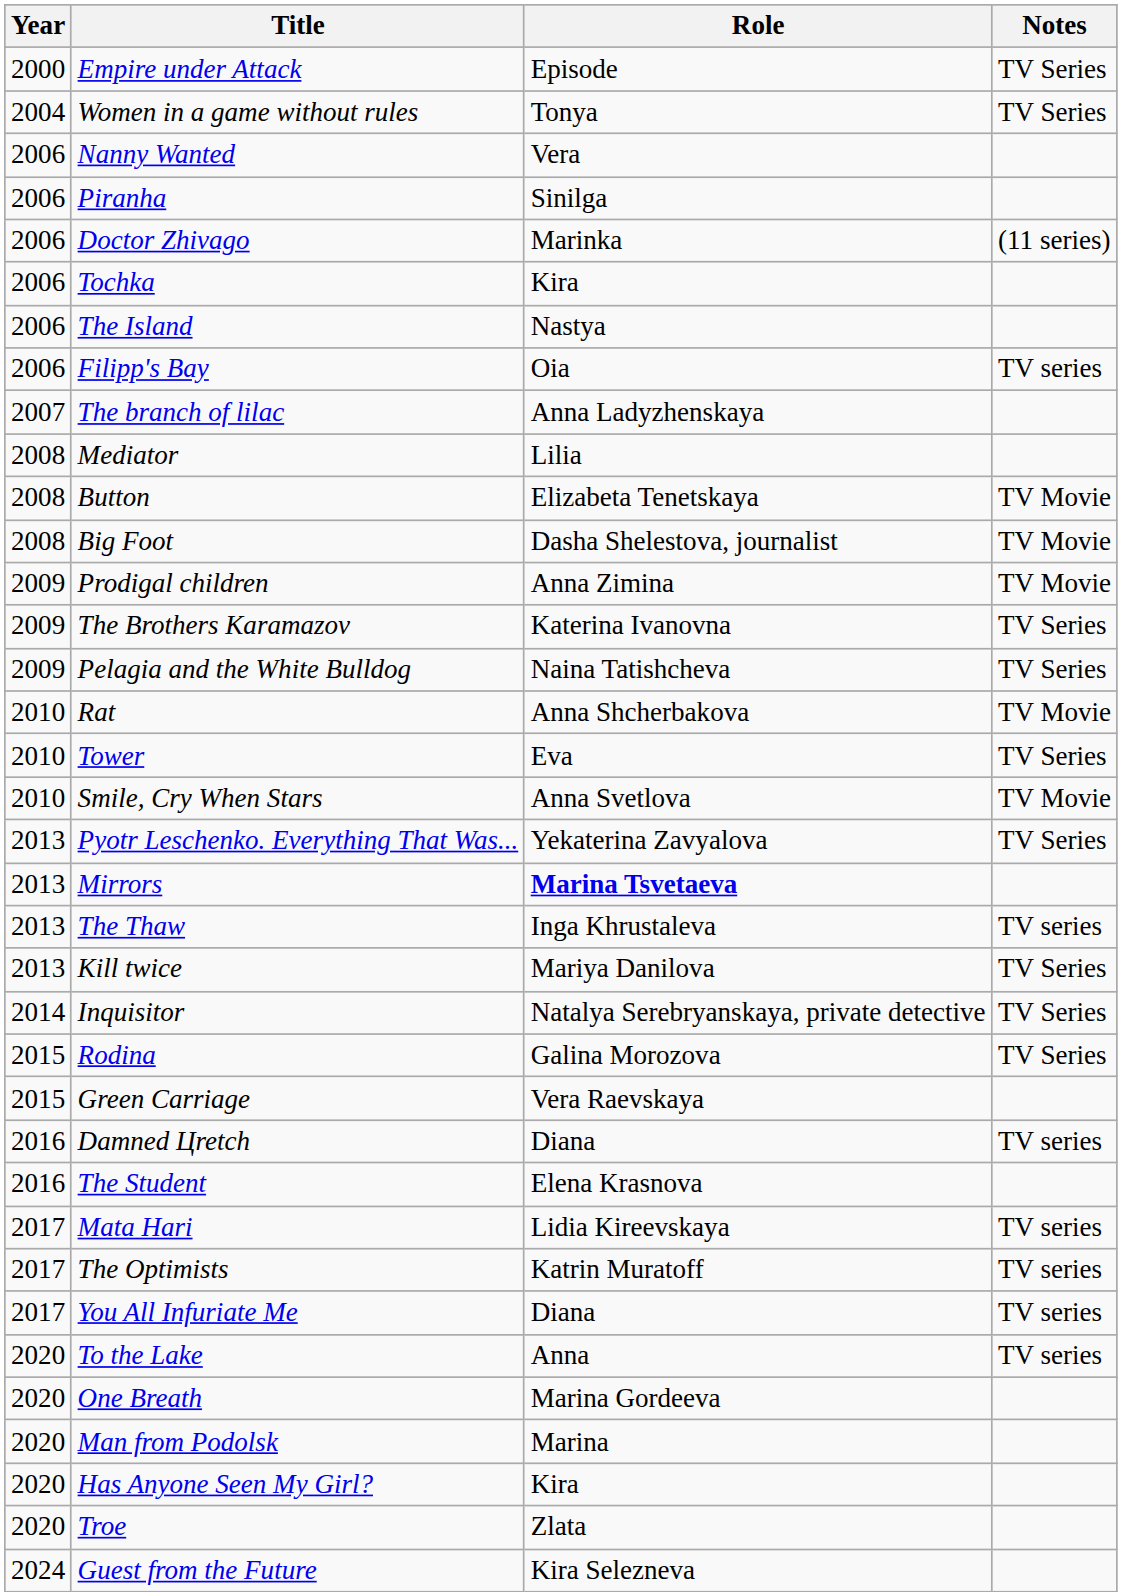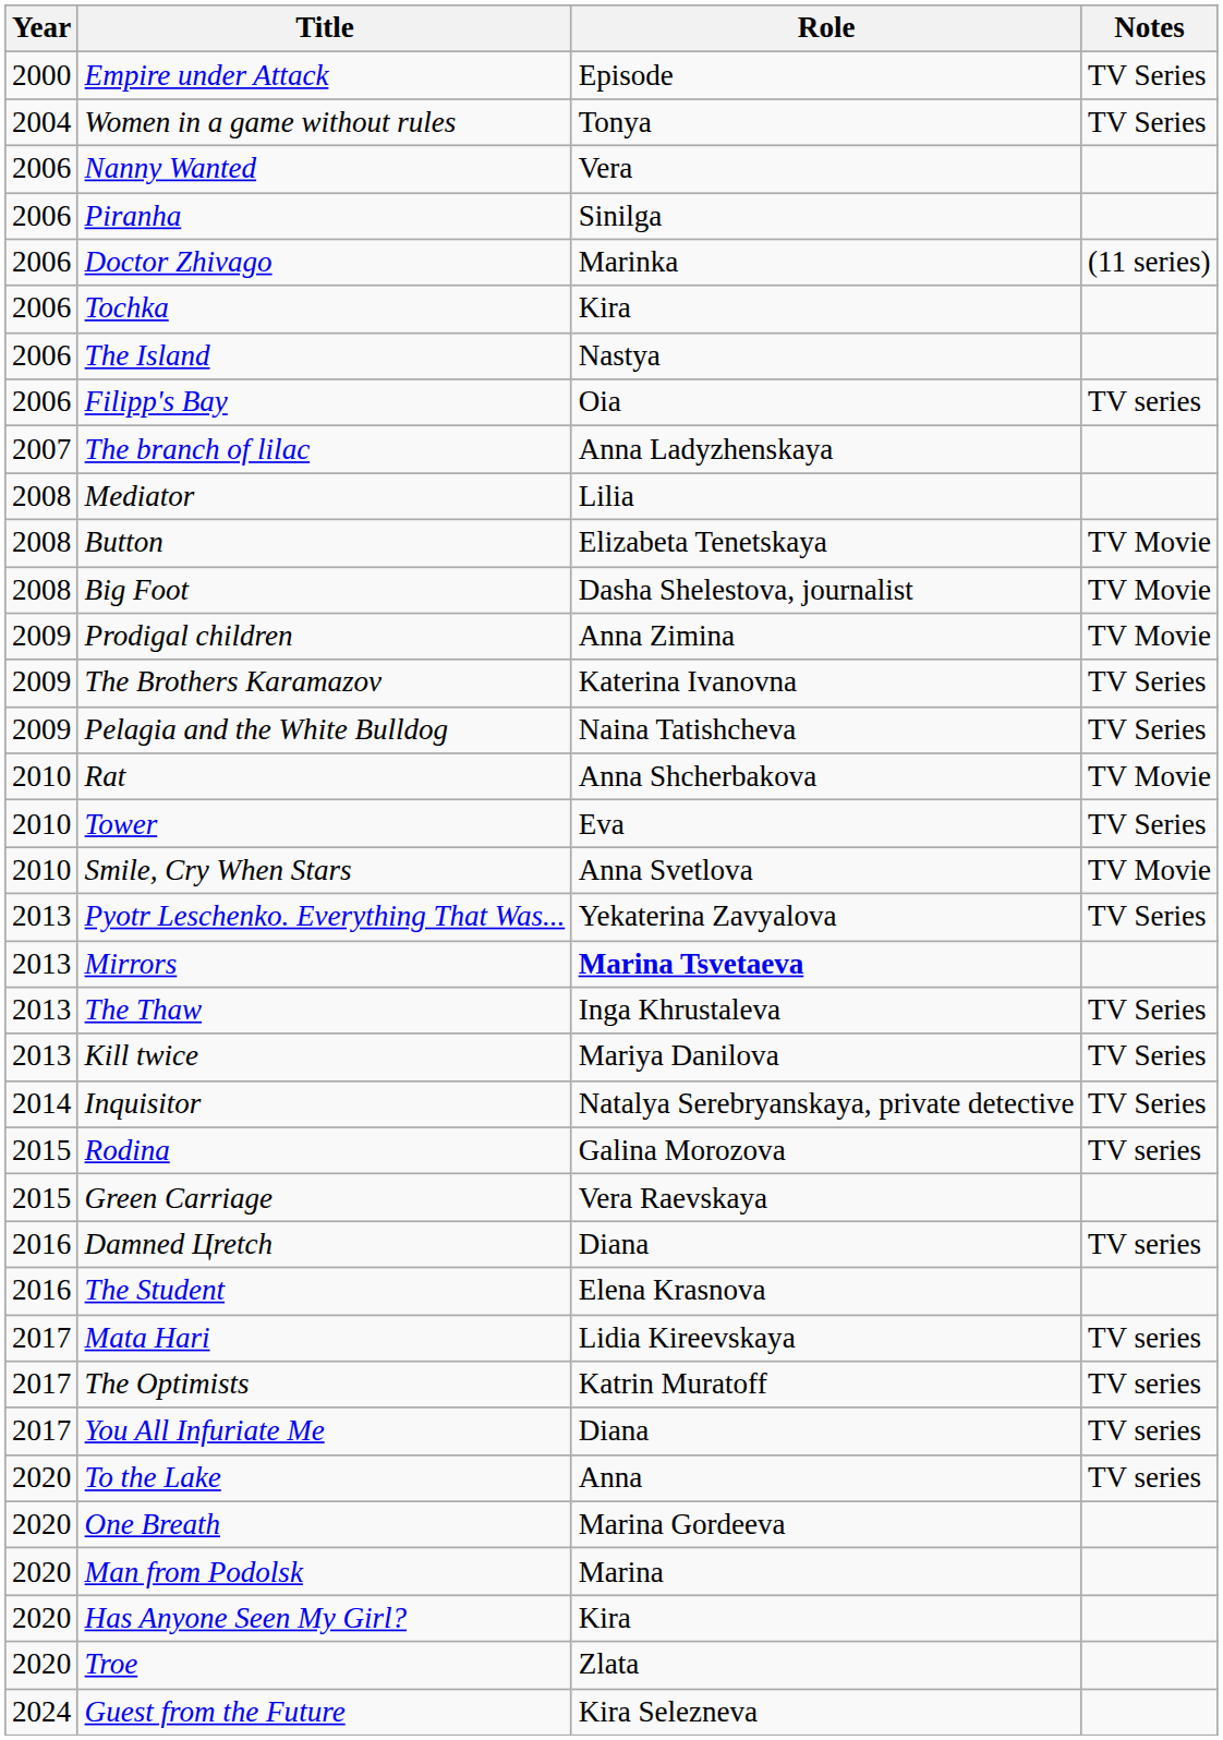 <table class="wikitable sortable">
 <tr>
 <th>Year</th>
 <th>Title</th>
 <th>Role</th>
 <th>Notes</th>
 </tr>
 <tr>
 <td>2000</td>
 <td><em><a href='#'>Empire under Attack</a></em></td>
 <td>Episode</td>
 <td>TV Series</td>
 </tr>
 <tr>
 <td>2004</td>
 <td><em>Women in a game without rules</em></td>
 <td>Tonya</td>
 <td>TV Series</td>
 </tr>
 <tr>
 <td>2006</td>
 <td><em><a href='#'>Nanny Wanted</a></em></td>
 <td>Vera</td>
 <td></td>
 </tr>
 <tr>
 <td>2006</td>
 <td><em><a href='#'>Piranha</a></em></td>
 <td>Sinilga</td>
 <td></td>
 </tr>
 <tr>
 <td>2006</td>
 <td><em><a href='#'>Doctor Zhivago</a></em></td>
 <td>Marinka</td>
 <td>(11 series)</td>
 </tr>
 <tr>
 <td>2006</td>
 <td><em><a href='#'>Tochka</a></em></td>
 <td>Kira</td>
 <td></td>
 </tr>
 <tr>
 <td>2006</td>
 <td><em><a href='#'>The Island</a></em></td>
 <td>Nastya</td>
 <td></td>
 </tr>
 <tr>
 <td>2006</td>
 <td><em><a href='#'>Filipp's Bay</a></em></td>
 <td>Oia</td>
 <td>TV series</td>
 </tr>
 <tr>
 <td>2007</td>
 <td><em><a href='#'>The branch of lilac</a></em></td>
 <td>Anna Ladyzhenskaya</td>
 <td></td>
 </tr>
 <tr>
 <td>2008</td>
 <td><em>Mediator</em></td>
 <td>Lilia</td>
 <td></td>
 </tr>
 <tr>
 <td>2008</td>
 <td><em>Button</em></td>
 <td>Elizabeta Tenetskaya</td>
 <td>TV Movie</td>
 </tr>
 <tr>
 <td>2008</td>
 <td><em>Big Foot</em></td>
 <td>Dasha Shelestova, journalist</td>
 <td>TV Movie</td>
 </tr>
 <tr>
 <td>2009</td>
 <td><em>Prodigal children</em></td>
 <td>Anna Zimina</td>
 <td>TV Movie</td>
 </tr>
 <tr>
 <td>2009</td>
 <td><em>The Brothers Karamazov</em></td>
 <td>Katerina Ivanovna</td>
 <td>TV Series</td>
 </tr>
 <tr>
 <td>2009</td>
 <td><em>Pelagia and the White Bulldog</em></td>
 <td>Naina Tatishcheva</td>
 <td>TV Series</td>
 </tr>
 <tr>
 <td>2010</td>
 <td><em>Rat</em></td>
 <td>Anna Shcherbakova</td>
 <td>TV Movie</td>
 </tr>
 <tr>
 <td>2010</td>
 <td><em><a href='#'>Tower</a></em></td>
 <td>Eva</td>
 <td>TV Series</td>
 </tr>
 <tr>
 <td>2010</td>
 <td><em>Smile, Cry When Stars</em></td>
 <td>Anna Svetlova</td>
 <td>TV Movie</td>
 </tr>
 <tr>
 <td>2013</td>
 <td><em><a href='#'>Pyotr Leschenko. Everything That Was...</a></em></td>
 <td>Yekaterina Zavyalova</td>
 <td>TV Series</td>
 </tr>
 <tr>
 <td>2013</td>
 <td><em><a href='#'>Mirrors</a></em></td>
 <td><strong><a href='#'>Marina Tsvetaeva</a></strong></td>
 <td></td>
 </tr>
 <tr>
 <td>2013</td>
 <td><em><a href='#'>The Thaw</a></em></td>
 <td>Inga Khrustaleva</td>
-<td>TV series</td>
+<td>TV Series</td>
 </tr>
 <tr>
 <td>2013</td>
 <td><em>Kill twice</em></td>
 <td>Mariya Danilova</td>
 <td>TV Series</td>
 </tr>
 <tr>
 <td>2014</td>
 <td><em>Inquisitor</em></td>
 <td>Natalya Serebryanskaya, private detective</td>
 <td>TV Series</td>
 </tr>
 <tr>
 <td>2015</td>
 <td><em><a href='#'>Rodina</a></em></td>
 <td>Galina Morozova</td>
-<td>TV Series</td>
+<td>TV series</td>
 </tr>
 <tr>
 <td>2015</td>
 <td><em>Green Сarriage</em></td>
 <td>Vera Raevskaya</td>
 <td></td>
 </tr>
 <tr>
 <td>2016</td>
 <td><em>Damned Цretch</em></td>
 <td>Diana</td>
 <td>TV series</td>
 </tr>
 <tr>
 <td>2016</td>
 <td><em><a href='#'>The Student</a></em></td>
 <td>Elena Krasnova</td>
 <td></td>
 </tr>
 <tr>
 <td>2017</td>
 <td><em><a href='#'>Mata Hari</a></em></td>
 <td>Lidia Kireevskaya</td>
 <td>TV series</td>
 </tr>
 <tr>
 <td>2017</td>
 <td><em>The Optimists</em></td>
 <td>Katrin Muratoff</td>
 <td>TV series</td>
 </tr>
 <tr>
 <td>2017</td>
 <td><em><a href='#'>You All Infuriate Me</a></em></td>
 <td>Diana</td>
 <td>TV series</td>
 </tr>
 <tr>
 <td>2020</td>
 <td><em><a href='#'>To the Lake</a></em></td>
 <td>Anna</td>
 <td>TV series</td>
 </tr>
 <tr>
 <td>2020</td>
 <td><em><a href='#'>One Breath</a></em></td>
 <td>Marina Gordeeva</td>
 <td></td>
 </tr>
 <tr>
 <td>2020</td>
 <td><em><a href='#'>Man from Podolsk</a></em></td>
 <td>Marina</td>
 <td></td>
 </tr>
 <tr>
 <td>2020</td>
 <td><em><a href='#'>Has Anyone Seen My Girl?</a></em></td>
 <td>Kira</td>
 <td></td>
 </tr>
 <tr>
 <td>2020</td>
 <td><em><a href='#'>Troe</a></em></td>
 <td>Zlata</td>
 <td></td>
 </tr>
 <tr>
 <td>2024</td>
 <td><em><a href='#'>Guest from the Future</a></em></td>
 <td>Kira Selezneva</td>
 <td></td>
 </tr>
 </table>
